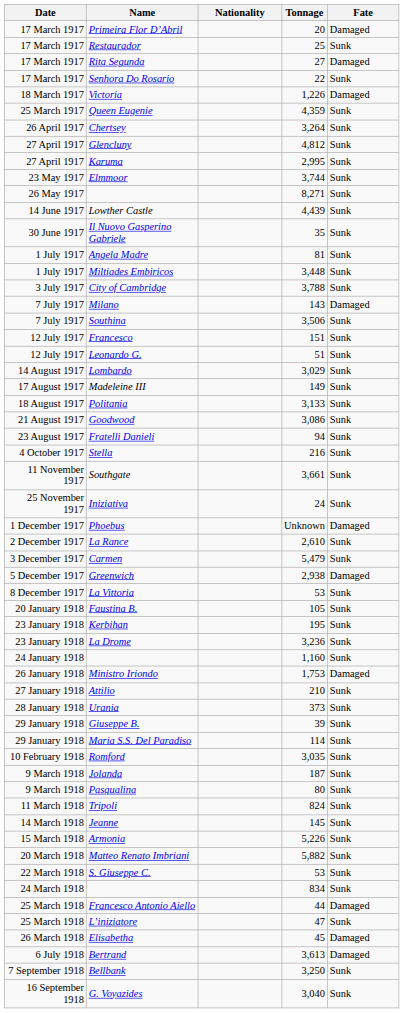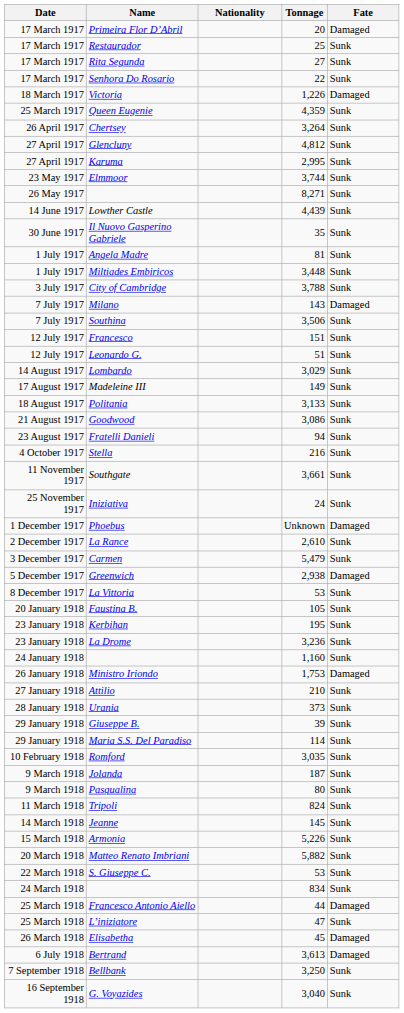 <table class="wikitable sortable">
 <tr>
 <th width="140px">Date</th>
 <th width="200px">Name</th>
 <th width="140px">Nationality</th>
 <th width="25px">Tonnage</th>
 <th width="120px">Fate</th>
 </tr>
 <tr>
 <td align="right">17 March 1917</td>
 <td align="left"><a href='#'><em>Primeira Flor D’Abril</em></a></td>
 <td align="left"></td>
 <td align="right">20</td>
 <td align="left">Damaged</td>
 </tr>
 <tr>
 <td align="right">17 March 1917</td>
 <td align="left"><a href='#'><em>Restaurador</em></a></td>
 <td align="left"></td>
 <td align="right">25</td>
 <td align="left">Sunk</td>
 </tr>
 <tr>
 <td align="right">17 March 1917</td>
 <td align="left"><a href='#'><em>Rita Segunda</em></a></td>
 <td align="left"></td>
 <td align="right">27</td>
-<td align="left">Damaged</td>
+<td align="left">Sunk</td>
 </tr>
 <tr>
 <td align="right">17 March 1917</td>
 <td align="left"><a href='#'><em>Senhora Do Rosario</em></a></td>
 <td align="left"></td>
 <td align="right">22</td>
 <td align="left">Sunk</td>
 </tr>
 <tr>
 <td align="right">18 March 1917</td>
 <td align="left"><a href='#'><em>Victoria</em></a></td>
 <td align="left"></td>
 <td align="right">1,226</td>
 <td align="left">Damaged</td>
 </tr>
 <tr>
 <td align="right">25 March 1917</td>
 <td align="left"><a href='#'><em>Queen Eugenie</em></a></td>
 <td align="left"></td>
 <td align="right">4,359</td>
 <td align="left">Sunk</td>
 </tr>
 <tr>
 <td align="right">26 April 1917</td>
 <td align="left"><a href='#'><em>Chertsey</em></a></td>
 <td align="left"></td>
 <td align="right">3,264</td>
 <td align="left">Sunk</td>
 </tr>
 <tr>
 <td align="right">27 April 1917</td>
 <td align="left"><a href='#'><em>Glencluny</em></a></td>
 <td align="left"></td>
 <td align="right">4,812</td>
 <td align="left">Sunk</td>
 </tr>
 <tr>
 <td align="right">27 April 1917</td>
 <td align="left"><a href='#'><em>Karuma</em></a></td>
 <td align="left"></td>
 <td align="right">2,995</td>
 <td align="left">Sunk</td>
 </tr>
 <tr>
 <td align="right">23 May 1917</td>
 <td align="left"><a href='#'><em>Elmmoor</em></a></td>
 <td align="left"></td>
 <td align="right">3,744</td>
 <td align="left">Sunk</td>
 </tr>
 <tr>
 <td align="right">26 May 1917</td>
 <td align="left"></td>
 <td align="left"></td>
 <td align="right">8,271</td>
 <td align="left">Sunk</td>
 </tr>
 <tr>
 <td align="right">14 June 1917</td>
 <td align="left"><em>Lowther Castle</em></td>
 <td align="left"></td>
 <td align="right">4,439</td>
 <td align="left">Sunk</td>
 </tr>
 <tr>
 <td align="right">30 June 1917</td>
 <td align="left"><a href='#'><em>Il Nuovo Gasperino Gabriele</em></a></td>
 <td align="left"></td>
 <td align="right">35</td>
 <td align="left">Sunk</td>
 </tr>
 <tr>
 <td align="right">1 July 1917</td>
 <td align="left"><a href='#'><em>Angela Madre</em></a></td>
 <td align="left"></td>
 <td align="right">81</td>
 <td align="left">Sunk</td>
 </tr>
 <tr>
 <td align="right">1 July 1917</td>
 <td align="left"><a href='#'><em>Miltiades Embiricos</em></a></td>
 <td align="left"></td>
 <td align="right">3,448</td>
 <td align="left">Sunk</td>
 </tr>
 <tr>
 <td align="right">3 July 1917</td>
 <td align="left"><a href='#'><em>City of Cambridge</em></a></td>
 <td align="left"></td>
 <td align="right">3,788</td>
 <td align="left">Sunk</td>
 </tr>
 <tr>
 <td align="right">7 July 1917</td>
 <td align="left"><a href='#'><em>Milano</em></a></td>
 <td align="left"></td>
 <td align="right">143</td>
 <td align="left">Damaged</td>
 </tr>
 <tr>
 <td align="right">7 July 1917</td>
 <td align="left"><a href='#'><em>Southina</em></a></td>
 <td align="left"></td>
 <td align="right">3,506</td>
 <td align="left">Sunk</td>
 </tr>
 <tr>
 <td align="right">12 July 1917</td>
 <td align="left"><a href='#'><em>Francesco</em></a></td>
 <td align="left"></td>
 <td align="right">151</td>
 <td align="left">Sunk</td>
 </tr>
 <tr>
 <td align="right">12 July 1917</td>
 <td align="left"><a href='#'><em>Leonardo G.</em></a></td>
 <td align="left"></td>
 <td align="right">51</td>
 <td align="left">Sunk</td>
 </tr>
 <tr>
 <td align="right">14 August 1917</td>
 <td align="left"><a href='#'><em>Lombardo</em></a></td>
 <td align="left"></td>
 <td align="right">3,029</td>
 <td align="left">Sunk</td>
 </tr>
 <tr>
 <td align="right">17 August 1917</td>
 <td align="left"><em>Madeleine III</em></td>
 <td align="left"></td>
 <td align="right">149</td>
 <td align="left">Sunk</td>
 </tr>
 <tr>
 <td align="right">18 August 1917</td>
 <td align="left"><a href='#'><em>Politania</em></a></td>
 <td align="left"></td>
 <td align="right">3,133</td>
 <td align="left">Sunk</td>
 </tr>
 <tr>
 <td align="right">21 August 1917</td>
 <td align="left"><a href='#'><em>Goodwood</em></a></td>
 <td align="left"></td>
 <td align="right">3,086</td>
 <td align="left">Sunk</td>
 </tr>
 <tr>
 <td align="right">23 August 1917</td>
 <td align="left"><a href='#'><em>Fratelli Danieli</em></a></td>
 <td align="left"></td>
 <td align="right">94</td>
 <td align="left">Sunk</td>
 </tr>
 <tr>
 <td align="right">4 October 1917</td>
 <td align="left"><a href='#'><em>Stella</em></a></td>
 <td align="left"></td>
 <td align="right">216</td>
 <td align="left">Sunk</td>
 </tr>
 <tr>
 <td align="right">11 November 1917</td>
 <td align="left"><em>Southgate</em></td>
 <td align="left"></td>
 <td align="right">3,661</td>
 <td align="left">Sunk</td>
 </tr>
 <tr>
 <td align="right">25 November 1917</td>
 <td align="left"><a href='#'><em>Iniziativa</em></a></td>
 <td align="left"></td>
 <td align="right">24</td>
 <td align="left">Sunk</td>
 </tr>
 <tr>
 <td align="right">1 December 1917</td>
 <td align="left"><a href='#'><em>Phoebus</em></a></td>
 <td align="left"></td>
 <td align="right">Unknown</td>
 <td align="left">Damaged</td>
 </tr>
 <tr>
 <td align="right">2 December 1917</td>
 <td align="left"><a href='#'><em>La Rance</em></a></td>
 <td align="left"></td>
 <td align="right">2,610</td>
 <td align="left">Sunk</td>
 </tr>
 <tr>
 <td align="right">3 December 1917</td>
 <td align="left"><a href='#'><em>Carmen</em></a></td>
 <td align="left"></td>
 <td align="right">5,479</td>
 <td align="left">Sunk</td>
 </tr>
 <tr>
 <td align="right">5 December 1917</td>
 <td align="left"><a href='#'><em>Greenwich</em></a></td>
 <td align="left"></td>
 <td align="right">2,938</td>
 <td align="left">Damaged</td>
 </tr>
 <tr>
 <td align="right">8 December 1917</td>
 <td align="left"><a href='#'><em>La Vittoria</em></a></td>
 <td align="left"></td>
 <td align="right">53</td>
 <td align="left">Sunk</td>
 </tr>
 <tr>
 <td align="right">20 January 1918</td>
 <td align="left"><a href='#'><em>Faustina B.</em></a></td>
 <td align="left"></td>
 <td align="right">105</td>
 <td align="left">Sunk</td>
 </tr>
 <tr>
 <td align="right">23 January 1918</td>
 <td align="left"><a href='#'><em>Kerbihan</em></a></td>
 <td align="left"></td>
 <td align="right">195</td>
 <td align="left">Sunk</td>
 </tr>
 <tr>
 <td align="right">23 January 1918</td>
 <td align="left"><a href='#'><em>La Drome</em></a></td>
 <td align="left"></td>
 <td align="right">3,236</td>
 <td align="left">Sunk</td>
 </tr>
 <tr>
 <td align="right">24 January 1918</td>
 <td align="left"></td>
 <td align="left"></td>
 <td align="right">1,160</td>
 <td align="left">Sunk</td>
 </tr>
 <tr>
 <td align="right">26 January 1918</td>
 <td align="left"><a href='#'><em>Ministro Iriondo</em></a></td>
 <td align="left"></td>
 <td align="right">1,753</td>
 <td align="left">Damaged</td>
 </tr>
 <tr>
 <td align="right">27 January 1918</td>
 <td align="left"><a href='#'><em>Attilio</em></a></td>
 <td align="left"></td>
 <td align="right">210</td>
 <td align="left">Sunk</td>
 </tr>
 <tr>
 <td align="right">28 January 1918</td>
 <td align="left"><a href='#'><em>Urania</em></a></td>
 <td align="left"></td>
 <td align="right">373</td>
 <td align="left">Sunk</td>
 </tr>
 <tr>
 <td align="right">29 January 1918</td>
 <td align="left"><a href='#'><em>Giuseppe B.</em></a></td>
 <td align="left"></td>
 <td align="right">39</td>
 <td align="left">Sunk</td>
 </tr>
 <tr>
 <td align="right">29 January 1918</td>
 <td align="left"><a href='#'><em>Maria S.S. Del Paradiso</em></a></td>
 <td align="left"></td>
 <td align="right">114</td>
 <td align="left">Sunk</td>
 </tr>
 <tr>
 <td align="right">10 February 1918</td>
 <td align="left"><a href='#'><em>Romford</em></a></td>
 <td align="left"></td>
 <td align="right">3,035</td>
 <td align="left">Sunk</td>
 </tr>
 <tr>
 <td align="right">9 March 1918</td>
 <td align="left"><a href='#'><em>Jolanda</em></a></td>
 <td align="left"></td>
 <td align="right">187</td>
 <td align="left">Sunk</td>
 </tr>
 <tr>
 <td align="right">9 March 1918</td>
 <td align="left"><a href='#'><em>Pasqualina</em></a></td>
 <td align="left"></td>
 <td align="right">80</td>
 <td align="left">Sunk</td>
 </tr>
 <tr>
 <td align="right">11 March 1918</td>
 <td align="left"><a href='#'><em>Tripoli</em></a></td>
 <td align="left"></td>
 <td align="right">824</td>
 <td align="left">Sunk</td>
 </tr>
 <tr>
 <td align="right">14 March 1918</td>
 <td align="left"><a href='#'><em>Jeanne</em></a></td>
 <td align="left"></td>
 <td align="right">145</td>
 <td align="left">Sunk</td>
 </tr>
 <tr>
 <td align="right">15 March 1918</td>
 <td align="left"><a href='#'><em>Armonia</em></a></td>
 <td align="left"></td>
 <td align="right">5,226</td>
 <td align="left">Sunk</td>
 </tr>
 <tr>
 <td align="right">20 March 1918</td>
 <td align="left"><a href='#'><em>Matteo Renato Imbriani</em></a></td>
 <td align="left"></td>
 <td align="right">5,882</td>
 <td align="left">Sunk</td>
 </tr>
 <tr>
 <td align="right">22 March 1918</td>
 <td align="left"><a href='#'><em>S. Giuseppe C.</em></a></td>
 <td align="left"></td>
 <td align="right">53</td>
 <td align="left">Sunk</td>
 </tr>
 <tr>
 <td align="right">24 March 1918</td>
 <td align="left"></td>
 <td align="left"></td>
 <td align="right">834</td>
 <td align="left">Sunk</td>
 </tr>
 <tr>
 <td align="right">25 March 1918</td>
 <td align="left"><a href='#'><em>Francesco Antonio Aiello</em></a></td>
 <td align="left"></td>
 <td align="right">44</td>
 <td align="left">Damaged</td>
 </tr>
 <tr>
 <td align="right">25 March 1918</td>
 <td align="left"><a href='#'><em>L’iniziatore</em></a></td>
 <td align="left"></td>
 <td align="right">47</td>
 <td align="left">Sunk</td>
 </tr>
 <tr>
 <td align="right">26 March 1918</td>
 <td align="left"><a href='#'><em>Elisabetha</em></a></td>
 <td align="left"></td>
 <td align="right">45</td>
 <td align="left">Damaged</td>
 </tr>
 <tr>
 <td align="right">6 July 1918</td>
 <td align="left"><a href='#'><em>Bertrand</em></a></td>
 <td align="left"></td>
 <td align="right">3,613</td>
 <td align="left">Damaged</td>
 </tr>
 <tr>
 <td align="right">7 September 1918</td>
 <td align="left"><a href='#'><em>Bellbank</em></a></td>
 <td align="left"></td>
 <td align="right">3,250</td>
 <td align="left">Sunk</td>
 </tr>
 <tr>
 <td align="right">16 September 1918</td>
 <td align="left"><a href='#'><em>G. Voyazides</em></a></td>
 <td align="left"></td>
 <td align="right">3,040</td>
 <td align="left">Sunk</td>
 </tr>
 </table>
